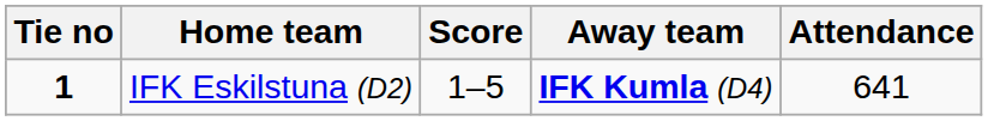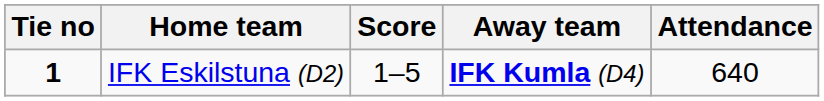 <table class="wikitable" style="text-align:center">
 <tr>
 <th style= width="40px">Tie no</th>
 <th style= width="150px">Home team</th>
 <th style= width="60px">Score</th>
 <th style= width="150px">Away team</th>
 <th style= width="30px">Attendance</th>
 </tr>
 <tr>
 <td><strong>1</strong></td>
 <td><a href='#'>IFK Eskilstuna</a> <em><small>(D2)</small></em></td>
 <td>1–5</td>
 <td><strong><a href='#'>IFK Kumla</a></strong> <em><small>(D4)</small></em></td>
-<td>641</td>
+<td>640</td>
 </tr>
 </table>
